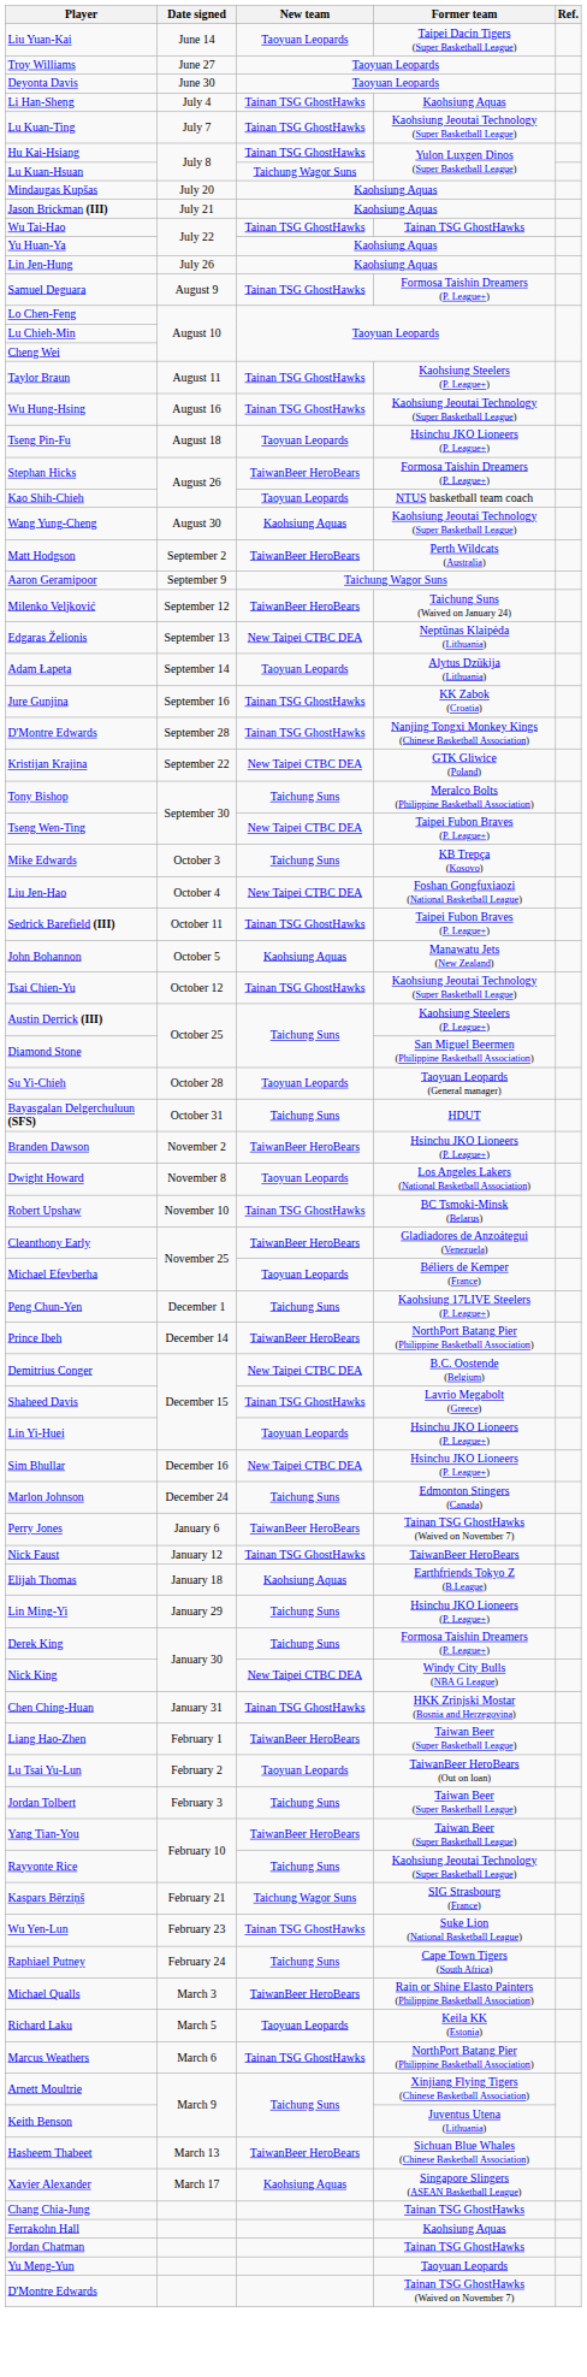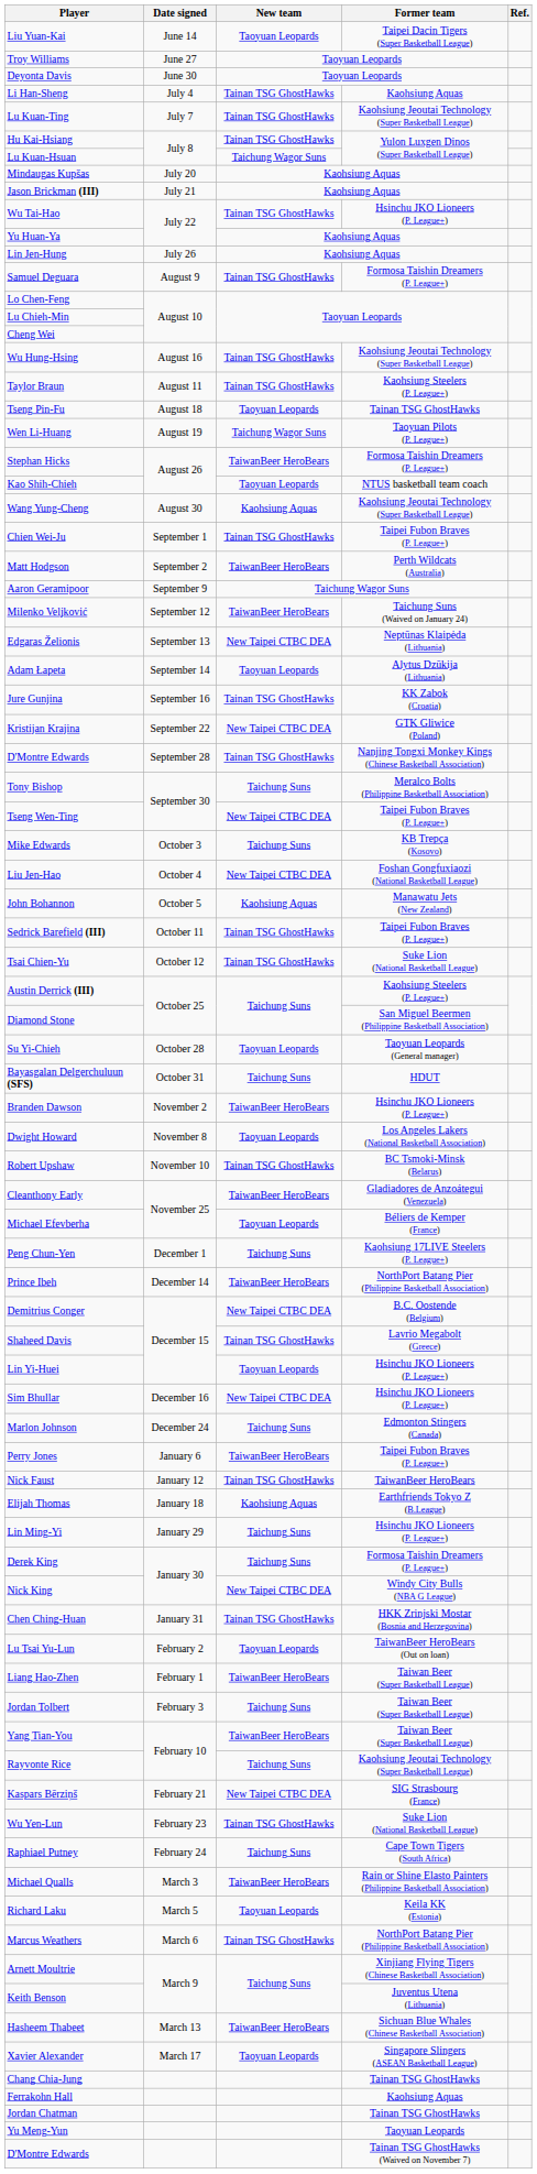 <table class="wikitable sortable">
 <tr>
 <th align="left" style="width:200px">Player</th>
 <th align="center" style="width:100px">Date signed</th>
 <th align="center" style="width:180px">New team</th>
 <th align="center" style="width:240px">Former team</th>
 <th class="unsortable" align="center">Ref.</th>
 </tr>
 <tr>
 <td align="left"><a href='#'>Liu Yuan-Kai</a></td>
 <td align="center">June 14</td>
 <td align="center"><a href='#'>Taoyuan Leopards</a></td>
 <td align="center"><a href='#'>Taipei Dacin Tigers</a><br><small>(<a href='#'>Super Basketball League</a>)</small></td>
 <td align="center"></td>
 </tr>
 <tr>
 <td align="left"><a href='#'>Troy Williams</a></td>
 <td align="center">June 27</td>
 <td colspan=2 align="center"><a href='#'>Taoyuan Leopards</a></td>
 <td align="center"></td>
 </tr>
 <tr>
 <td align="left"><a href='#'>Deyonta Davis</a></td>
 <td align="center">June 30</td>
 <td colspan=2 align="center"><a href='#'>Taoyuan Leopards</a></td>
 <td align="center"></td>
 </tr>
 <tr>
 <td align="left"><a href='#'>Li Han-Sheng</a></td>
 <td align="center">July 4</td>
 <td align="center"><a href='#'>Tainan TSG GhostHawks</a></td>
 <td align="center"><a href='#'>Kaohsiung Aquas</a></td>
 <td align="center"></td>
 </tr>
 <tr>
 <td align="left"><a href='#'>Lu Kuan-Ting</a></td>
 <td align="center">July 7</td>
 <td align="center"><a href='#'>Tainan TSG GhostHawks</a></td>
 <td align="center"><a href='#'>Kaohsiung Jeoutai Technology</a><br><small>(<a href='#'>Super Basketball League</a>)</small></td>
 <td align="center"></td>
 </tr>
 <tr>
 <td align="left"><a href='#'>Hu Kai-Hsiang</a></td>
 <td rowspan=2 align="center">July 8</td>
 <td align="center"><a href='#'>Tainan TSG GhostHawks</a></td>
 <td rowspan=2 align="center"><a href='#'>Yulon Luxgen Dinos</a><br><small>(<a href='#'>Super Basketball League</a>)</small></td>
 <td align="center"></td>
 </tr>
 <tr>
 <td align="left"><a href='#'>Lu Kuan-Hsuan</a></td>
 <td align="center"><a href='#'>Taichung Wagor Suns</a></td>
 <td align="center"></td>
 </tr>
 <tr>
 <td align="left"><a href='#'>Mindaugas Kupšas</a></td>
 <td align="center">July 20</td>
 <td colspan=2 align="center"><a href='#'>Kaohsiung Aquas</a></td>
 <td align="center"></td>
 </tr>
 <tr>
 <td align="left"><a href='#'>Jason Brickman</a> <strong>(III)</strong></td>
 <td align="center">July 21</td>
 <td colspan=2 align="center"><a href='#'>Kaohsiung Aquas</a></td>
 <td align="center"></td>
 </tr>
 <tr>
 <td align="left"><a href='#'>Wu Tai-Hao</a></td>
 <td rowspan=2 align="center">July 22</td>
 <td align="center"><a href='#'>Tainan TSG GhostHawks</a></td>
-<td align="center"><a href='#'>Tainan TSG GhostHawks</a></td>
+<td align="center"><a href='#'>Hsinchu JKO Lioneers</a><br><small>(<a href='#'>P. League+</a>)</small></td>
 <td align="center"></td>
 </tr>
 <tr>
 <td align="left"><a href='#'>Yu Huan-Ya</a></td>
 <td colspan=2 align="center"><a href='#'>Kaohsiung Aquas</a></td>
 <td align="center"></td>
 </tr>
 <tr>
 <td align="left"><a href='#'>Lin Jen-Hung</a></td>
 <td align="center">July 26</td>
 <td colspan=2 align="center"><a href='#'>Kaohsiung Aquas</a></td>
 <td align="center"></td>
 </tr>
 <tr>
 <td align="left"><a href='#'>Samuel Deguara</a></td>
 <td align="center">August 9</td>
 <td align="center"><a href='#'>Tainan TSG GhostHawks</a></td>
 <td align="center"><a href='#'>Formosa Taishin Dreamers</a><br><small>(<a href='#'>P. League+</a>)</small></td>
 <td align="center"></td>
 </tr>
 <tr>
 <td align="left"><a href='#'>Lo Chen-Feng</a></td>
 <td rowspan=3 align="center">August 10</td>
 <td rowspan=3 colspan=2 align="center"><a href='#'>Taoyuan Leopards</a></td>
 <td rowspan=3 align="center"></td>
 </tr>
 <tr>
 <td align="left"><a href='#'>Lu Chieh-Min</a></td>
 </tr>
 <tr>
 <td align="left"><a href='#'>Cheng Wei</a></td>
 </tr>
 <tr>
+<td align="left"><a href='#'>Wu Hung-Hsing</a></td>
+<td align="center">August 16</td>
+<td align="center"><a href='#'>Tainan TSG GhostHawks</a></td>
+<td align="center"><a href='#'>Kaohsiung Jeoutai Technology</a><br><small>(<a href='#'>Super Basketball League</a>)</small></td>
+<td align="center"></td>
+</tr>
+<tr>
 <td align="left"><a href='#'>Taylor Braun</a></td>
 <td align="center">August 11</td>
 <td align="center"><a href='#'>Tainan TSG GhostHawks</a></td>
 <td align="center"><a href='#'>Kaohsiung Steelers</a><br><small>(<a href='#'>P. League+</a>)</small></td>
 <td align="center"></td>
 </tr>
 <tr>
-<td align="left"><a href='#'>Wu Hung-Hsing</a></td>
-<td align="center">August 16</td>
+<td align="left"><a href='#'>Tseng Pin-Fu</a></td>
+<td align="center">August 18</td>
+<td align="center"><a href='#'>Taoyuan Leopards</a></td>
 <td align="center"><a href='#'>Tainan TSG GhostHawks</a></td>
-<td align="center"><a href='#'>Kaohsiung Jeoutai Technology</a><br><small>(<a href='#'>Super Basketball League</a>)</small></td>
 <td align="center"></td>
 </tr>
 <tr>
-<td align="left"><a href='#'>Tseng Pin-Fu</a></td>
-<td align="center">August 18</td>
-<td align="center"><a href='#'>Taoyuan Leopards</a></td>
-<td align="center"><a href='#'>Hsinchu JKO Lioneers</a><br><small>(<a href='#'>P. League+</a>)</small></td>
+<td align="left"><a href='#'>Wen Li-Huang</a></td>
+<td align="center">August 19</td>
+<td align="center"><a href='#'>Taichung Wagor Suns</a></td>
+<td align="center"><a href='#'>Taoyuan Pilots</a><br><small>(<a href='#'>P. League+</a>)</small></td>
 <td align="center"></td>
 </tr>
 <tr>
 <td align="left"><a href='#'>Stephan Hicks</a></td>
 <td rowspan=2 align="center">August 26</td>
 <td align="center"><a href='#'>TaiwanBeer HeroBears</a></td>
 <td align="center"><a href='#'>Formosa Taishin Dreamers</a><br><small>(<a href='#'>P. League+</a>)</small></td>
 <td align="center"></td>
 </tr>
 <tr>
 <td align="left"><a href='#'>Kao Shih-Chieh</a></td>
 <td align="center"><a href='#'>Taoyuan Leopards</a></td>
 <td align="center"><a href='#'>NTUS</a> basketball team coach</td>
 <td align="center"></td>
 </tr>
 <tr>
 <td align="left"><a href='#'>Wang Yung-Cheng</a></td>
 <td align="center">August 30</td>
 <td align="center"><a href='#'>Kaohsiung Aquas</a></td>
 <td align="center"><a href='#'>Kaohsiung Jeoutai Technology</a><br><small>(<a href='#'>Super Basketball League</a>)</small></td>
+<td align="center"></td>
+</tr>
+<tr>
+<td align="left"><a href='#'>Chien Wei-Ju</a></td>
+<td align="center">September 1</td>
+<td align="center"><a href='#'>Tainan TSG GhostHawks</a></td>
+<td align="center"><a href='#'>Taipei Fubon Braves</a><br><small>(<a href='#'>P. League+</a>)</small></td>
 <td align="center"></td>
 </tr>
 <tr>
 <td align="left"><a href='#'>Matt Hodgson</a></td>
 <td align="center">September 2</td>
 <td align="center"><a href='#'>TaiwanBeer HeroBears</a></td>
 <td align="center"><a href='#'>Perth Wildcats</a><br><small>(<a href='#'>Australia</a>)</small></td>
 <td align="center"></td>
 </tr>
 <tr>
 <td align="left"><a href='#'>Aaron Geramipoor</a></td>
 <td align="center">September 9</td>
 <td colspan=2 align="center"><a href='#'>Taichung Wagor Suns</a></td>
 <td align="center"></td>
 </tr>
 <tr>
 <td align="left"><a href='#'>Milenko Veljković</a></td>
 <td align="center">September 12</td>
 <td align="center"><a href='#'>TaiwanBeer HeroBears</a></td>
 <td align="center"><a href='#'>Taichung Suns</a><br><small>(Waived on January 24)</small></td>
 <td align="center"></td>
 </tr>
 <tr>
 <td align="left"><a href='#'>Edgaras Želionis</a></td>
 <td align="center">September 13</td>
 <td align="center"><a href='#'>New Taipei CTBC DEA</a></td>
 <td align="center"><a href='#'>Neptūnas Klaipėda</a><br><small>(<a href='#'>Lithuania</a>)</small></td>
 <td align="center"></td>
 </tr>
 <tr>
 <td align="left"><a href='#'>Adam Łapeta</a></td>
 <td align="center">September 14</td>
 <td align="center"><a href='#'>Taoyuan Leopards</a></td>
 <td align="center"><a href='#'>Alytus Dzūkija</a><br><small>(<a href='#'>Lithuania</a>)</small></td>
 <td align="center"></td>
 </tr>
 <tr>
 <td align="left"><a href='#'>Jure Gunjina</a></td>
 <td align="center">September 16</td>
 <td align="center"><a href='#'>Tainan TSG GhostHawks</a></td>
 <td align="center"><a href='#'>KK Zabok</a><br><small>(<a href='#'>Croatia</a>)</small></td>
 <td align="center"></td>
 </tr>
 <tr>
+<td align="left"><a href='#'>Kristijan Krajina</a></td>
+<td align="center">September 22</td>
+<td align="center"><a href='#'>New Taipei CTBC DEA</a></td>
+<td align="center"><a href='#'>GTK Gliwice</a><br><small>(<a href='#'>Poland</a>)</small></td>
+<td align="center"></td>
+</tr>
+<tr>
 <td align="left"><a href='#'>D'Montre Edwards</a></td>
 <td align="center">September 28</td>
 <td align="center"><a href='#'>Tainan TSG GhostHawks</a></td>
 <td align="center"><a href='#'>Nanjing Tongxi Monkey Kings</a><br><small>(<a href='#'>Chinese Basketball Association</a>)</small></td>
-<td align="center"></td>
-</tr>
-<tr>
-<td align="left"><a href='#'>Kristijan Krajina</a></td>
-<td align="center">September 22</td>
-<td align="center"><a href='#'>New Taipei CTBC DEA</a></td>
-<td align="center"><a href='#'>GTK Gliwice</a><br><small>(<a href='#'>Poland</a>)</small></td>
 <td align="center"></td>
 </tr>
 <tr>
 <td align="left"><a href='#'>Tony Bishop</a></td>
 <td rowspan=2 align="center">September 30</td>
 <td align="center"><a href='#'>Taichung Suns</a></td>
 <td align="center"><a href='#'>Meralco Bolts</a><br><small>(<a href='#'>Philippine Basketball Association</a>)</small></td>
 <td align="center"></td>
 </tr>
 <tr>
 <td align="left"><a href='#'>Tseng Wen-Ting</a></td>
 <td align="center"><a href='#'>New Taipei CTBC DEA</a></td>
 <td align="center"><a href='#'>Taipei Fubon Braves</a><br><small>(<a href='#'>P. League+</a>)</small></td>
 <td align="center"></td>
 </tr>
 <tr>
 <td align="left"><a href='#'>Mike Edwards</a></td>
 <td align="center">October 3</td>
 <td align="center"><a href='#'>Taichung Suns</a></td>
 <td align="center"><a href='#'>KB Trepça</a><br><small>(<a href='#'>Kosovo</a>)</small></td>
 <td align="center"></td>
 </tr>
 <tr>
 <td align="left"><a href='#'>Liu Jen-Hao</a></td>
 <td align="center">October 4</td>
 <td align="center"><a href='#'>New Taipei CTBC DEA</a></td>
 <td align="center"><a href='#'>Foshan Gongfuxiaozi</a><br><small>(<a href='#'>National Basketball League</a>)</small></td>
 <td align="center"></td>
 </tr>
 <tr>
+<td align="left"><a href='#'>John Bohannon</a></td>
+<td align="center">October 5</td>
+<td align="center"><a href='#'>Kaohsiung Aquas</a></td>
+<td align="center"><a href='#'>Manawatu Jets</a><br><small>(<a href='#'>New Zealand</a>)</small></td>
+<td align="center"></td>
+</tr>
+<tr>
 <td align="left"><a href='#'>Sedrick Barefield</a> <strong>(III)</strong></td>
 <td align="center">October 11</td>
 <td align="center"><a href='#'>Tainan TSG GhostHawks</a></td>
 <td align="center"><a href='#'>Taipei Fubon Braves</a><br><small>(<a href='#'>P. League+</a>)</small></td>
 <td align="center"></td>
 </tr>
 <tr>
-<td align="left"><a href='#'>John Bohannon</a></td>
-<td align="center">October 5</td>
-<td align="center"><a href='#'>Kaohsiung Aquas</a></td>
-<td align="center"><a href='#'>Manawatu Jets</a><br><small>(<a href='#'>New Zealand</a>)</small></td>
-<td align="center"></td>
-</tr>
-<tr>
 <td align="left"><a href='#'>Tsai Chien-Yu</a></td>
 <td align="center">October 12</td>
 <td align="center"><a href='#'>Tainan TSG GhostHawks</a></td>
-<td align="center"><a href='#'>Kaohsiung Jeoutai Technology</a><br><small>(<a href='#'>Super Basketball League</a>)</small></td>
+<td align="center"><a href='#'>Suke Lion</a><br><small>(<a href='#'>National Basketball League</a>)</small></td>
 <td align="center"></td>
 </tr>
 <tr>
 <td align="left"><a href='#'>Austin Derrick</a> <strong>(III)</strong></td>
 <td rowspan=2 align="center">October 25</td>
 <td rowspan=2 align="center"><a href='#'>Taichung Suns</a></td>
 <td align="center"><a href='#'>Kaohsiung Steelers</a><br><small>(<a href='#'>P. League+</a>)</small></td>
 <td rowspan=2 align="center"></td>
 </tr>
 <tr>
 <td align="left"><a href='#'>Diamond Stone</a></td>
 <td align="center"><a href='#'>San Miguel Beermen</a><br><small>(<a href='#'>Philippine Basketball Association</a>)</small></td>
 </tr>
 <tr>
 <td align="left"><a href='#'>Su Yi-Chieh</a></td>
 <td align="center">October 28</td>
 <td align="center"><a href='#'>Taoyuan Leopards</a></td>
 <td align="center"><a href='#'>Taoyuan Leopards</a><br><small>(General manager)</small></td>
 <td align="center"></td>
 </tr>
 <tr>
 <td align="left"><a href='#'>Bayasgalan Delgerchuluun</a> <strong>(SFS)</strong></td>
 <td align="center">October 31</td>
 <td align="center"><a href='#'>Taichung Suns</a></td>
 <td align="center"><a href='#'>HDUT</a></td>
 <td align="center"></td>
 </tr>
 <tr>
 <td align="left"><a href='#'>Branden Dawson</a></td>
 <td align="center">November 2</td>
 <td align="center"><a href='#'>TaiwanBeer HeroBears</a></td>
 <td align="center"><a href='#'>Hsinchu JKO Lioneers</a><br><small>(<a href='#'>P. League+</a>)</small></td>
 <td align="center"></td>
 </tr>
 <tr>
 <td align="left"><a href='#'>Dwight Howard</a></td>
 <td align="center">November 8</td>
 <td align="center"><a href='#'>Taoyuan Leopards</a></td>
 <td align="center"><a href='#'>Los Angeles Lakers</a><br><small>(<a href='#'>National Basketball Association</a>)</small></td>
 <td align="center"></td>
 </tr>
 <tr>
 <td align="left"><a href='#'>Robert Upshaw</a></td>
 <td align="center">November 10</td>
 <td align="center"><a href='#'>Tainan TSG GhostHawks</a></td>
 <td align="center"><a href='#'>BC Tsmoki-Minsk</a><br><small>(<a href='#'>Belarus</a>)</small></td>
 <td align="center"></td>
 </tr>
 <tr>
 <td align="left"><a href='#'>Cleanthony Early</a></td>
 <td rowspan=2 align="center">November 25</td>
 <td align="center"><a href='#'>TaiwanBeer HeroBears</a></td>
 <td align="center"><a href='#'>Gladiadores de Anzoátegui</a><br><small>(<a href='#'>Venezuela</a>)</small></td>
 <td align="center"></td>
 </tr>
 <tr>
 <td align="left"><a href='#'>Michael Efevberha</a></td>
 <td align="center"><a href='#'>Taoyuan Leopards</a></td>
 <td align="center"><a href='#'>Béliers de Kemper</a><br><small>(<a href='#'>France</a>)</small></td>
 <td align="center"></td>
 </tr>
 <tr>
 <td align="left"><a href='#'>Peng Chun-Yen</a></td>
 <td align="center">December 1</td>
 <td align="center"><a href='#'>Taichung Suns</a></td>
 <td align="center"><a href='#'>Kaohsiung 17LIVE Steelers</a><br><small>(<a href='#'>P. League+</a>)</small></td>
 <td align="center"></td>
 </tr>
 <tr>
 <td align="left"><a href='#'>Prince Ibeh</a></td>
 <td align="center">December 14</td>
 <td align="center"><a href='#'>TaiwanBeer HeroBears</a></td>
 <td align="center"><a href='#'>NorthPort Batang Pier</a><br><small>(<a href='#'>Philippine Basketball Association</a>)</small></td>
 <td align="center"></td>
 </tr>
 <tr>
 <td align="left"><a href='#'>Demitrius Conger</a></td>
 <td rowspan=3 align="center">December 15</td>
 <td align="center"><a href='#'>New Taipei CTBC DEA</a></td>
 <td align="center"><a href='#'>B.C. Oostende</a><br><small>(<a href='#'>Belgium</a>)</small></td>
 <td align="center"></td>
 </tr>
 <tr>
 <td align="left"><a href='#'>Shaheed Davis</a></td>
 <td align="center"><a href='#'>Tainan TSG GhostHawks</a></td>
 <td align="center"><a href='#'>Lavrio Megabolt</a><br><small>(<a href='#'>Greece</a>)</small></td>
 <td align="center"></td>
 </tr>
 <tr>
 <td align="left"><a href='#'>Lin Yi-Huei</a></td>
 <td align="center"><a href='#'>Taoyuan Leopards</a></td>
 <td align="center"><a href='#'>Hsinchu JKO Lioneers</a><br><small>(<a href='#'>P. League+</a>)</small></td>
 <td align="center"></td>
 </tr>
 <tr>
 <td align="left"><a href='#'>Sim Bhullar</a></td>
 <td align="center">December 16</td>
 <td align="center"><a href='#'>New Taipei CTBC DEA</a></td>
 <td align="center"><a href='#'>Hsinchu JKO Lioneers</a><br><small>(<a href='#'>P. League+</a>)</small></td>
 <td align="center"></td>
 </tr>
 <tr>
 <td align="left"><a href='#'>Marlon Johnson</a></td>
 <td align="center">December 24</td>
 <td align="center"><a href='#'>Taichung Suns</a></td>
 <td align="center"><a href='#'>Edmonton Stingers</a><br><small>(<a href='#'>Canada</a>)</small></td>
 <td align="center"></td>
 </tr>
 <tr>
 <td align="left"><a href='#'>Perry Jones</a></td>
 <td align="center">January 6</td>
 <td align="center"><a href='#'>TaiwanBeer HeroBears</a></td>
-<td align="center"><a href='#'>Tainan TSG GhostHawks</a><br><small>(Waived on November 7)</small></td>
+<td align="center"><a href='#'>Taipei Fubon Braves</a><br><small>(<a href='#'>P. League+</a>)</small></td>
 <td align="center"></td>
 </tr>
 <tr>
 <td align="left"><a href='#'>Nick Faust</a></td>
 <td align="center">January 12</td>
 <td align="center"><a href='#'>Tainan TSG GhostHawks</a></td>
 <td align="center"><a href='#'>TaiwanBeer HeroBears</a></td>
 <td align="center"></td>
 </tr>
 <tr>
 <td align="left"><a href='#'>Elijah Thomas</a></td>
 <td align="center">January 18</td>
 <td align="center"><a href='#'>Kaohsiung Aquas</a></td>
 <td align="center"><a href='#'>Earthfriends Tokyo Z</a><br><small>(<a href='#'>B.League</a>)</small></td>
 <td align="center"></td>
 </tr>
 <tr>
 <td align="left"><a href='#'>Lin Ming-Yi</a></td>
 <td align="center">January 29</td>
 <td align="center"><a href='#'>Taichung Suns</a></td>
 <td align="center"><a href='#'>Hsinchu JKO Lioneers</a><br><small>(<a href='#'>P. League+</a>)</small></td>
 <td align="center"></td>
 </tr>
 <tr>
 <td align="left"><a href='#'>Derek King</a></td>
 <td rowspan=2 align="center">January 30</td>
 <td align="center"><a href='#'>Taichung Suns</a></td>
 <td align="center"><a href='#'>Formosa Taishin Dreamers</a><br><small>(<a href='#'>P. League+</a>)</small></td>
 <td align="center"></td>
 </tr>
 <tr>
 <td align="left"><a href='#'>Nick King</a></td>
 <td align="center"><a href='#'>New Taipei CTBC DEA</a></td>
 <td align="center"><a href='#'>Windy City Bulls</a><br><small>(<a href='#'>NBA G League</a>)</small></td>
 <td align="center"></td>
 </tr>
 <tr>
 <td align="left"><a href='#'>Chen Ching-Huan</a></td>
 <td align="center">January 31</td>
 <td align="center"><a href='#'>Tainan TSG GhostHawks</a></td>
 <td align="center"><a href='#'>HKK Zrinjski Mostar</a><br><small>(<a href='#'>Bosnia and Herzegovina</a>)</small></td>
 <td align="center"></td>
 </tr>
 <tr>
+<td align="left"><a href='#'>Lu Tsai Yu-Lun</a></td>
+<td align="center">February 2</td>
+<td align="center"><a href='#'>Taoyuan Leopards</a></td>
+<td align="center"><a href='#'>TaiwanBeer HeroBears</a><br><small>(Out on loan)</small></td>
+<td align="center"></td>
+</tr>
+<tr>
 <td align="left"><a href='#'>Liang Hao-Zhen</a></td>
 <td align="center">February 1</td>
 <td align="center"><a href='#'>TaiwanBeer HeroBears</a></td>
 <td align="center"><a href='#'>Taiwan Beer</a><br><small>(<a href='#'>Super Basketball League</a>)</small></td>
-<td align="center"></td>
-</tr>
-<tr>
-<td align="left"><a href='#'>Lu Tsai Yu-Lun</a></td>
-<td align="center">February 2</td>
-<td align="center"><a href='#'>Taoyuan Leopards</a></td>
-<td align="center"><a href='#'>TaiwanBeer HeroBears</a><br><small>(Out on loan)</small></td>
 <td align="center"></td>
 </tr>
 <tr>
 <td align="left"><a href='#'>Jordan Tolbert</a></td>
 <td align="center">February 3</td>
 <td align="center"><a href='#'>Taichung Suns</a></td>
 <td align="center"><a href='#'>Taiwan Beer</a><br><small>(<a href='#'>Super Basketball League</a>)</small></td>
 <td align="center"></td>
 </tr>
 <tr>
 <td align="left"><a href='#'>Yang Tian-You</a></td>
 <td rowspan=2 align="center">February 10</td>
 <td align="center"><a href='#'>TaiwanBeer HeroBears</a></td>
 <td align="center"><a href='#'>Taiwan Beer</a><br><small>(<a href='#'>Super Basketball League</a>)</small></td>
 <td align="center"></td>
 </tr>
 <tr>
 <td align="left"><a href='#'>Rayvonte Rice</a></td>
 <td align="center"><a href='#'>Taichung Suns</a></td>
 <td align="center"><a href='#'>Kaohsiung Jeoutai Technology</a><br><small>(<a href='#'>Super Basketball League</a>)</small></td>
 <td align="center"></td>
 </tr>
 <tr>
 <td align="left"><a href='#'>Kaspars Bērziņš</a></td>
 <td align="center">February 21</td>
-<td align="center"><a href='#'>Taichung Wagor Suns</a></td>
+<td align="center"><a href='#'>New Taipei CTBC DEA</a></td>
 <td align="center"><a href='#'>SIG Strasbourg</a><br><small>(<a href='#'>France</a>)</small></td>
 <td align="center"></td>
 </tr>
 <tr>
 <td align="left"><a href='#'>Wu Yen-Lun</a></td>
 <td align="center">February 23</td>
 <td align="center"><a href='#'>Tainan TSG GhostHawks</a></td>
 <td align="center"><a href='#'>Suke Lion</a><br><small>(<a href='#'>National Basketball League</a>)</small></td>
 <td align="center"></td>
 </tr>
 <tr>
 <td align="left"><a href='#'>Raphiael Putney</a></td>
 <td align="center">February 24</td>
 <td align="center"><a href='#'>Taichung Suns</a></td>
 <td align="center"><a href='#'>Cape Town Tigers</a><br><small>(<a href='#'>South Africa</a>)</small></td>
 <td align="center"></td>
 </tr>
 <tr>
 <td align="left"><a href='#'>Michael Qualls</a></td>
 <td align="center">March 3</td>
 <td align="center"><a href='#'>TaiwanBeer HeroBears</a></td>
 <td align="center"><a href='#'>Rain or Shine Elasto Painters</a><br><small>(<a href='#'>Philippine Basketball Association</a>)</small></td>
 <td align="center"></td>
 </tr>
 <tr>
 <td align="left"><a href='#'>Richard Laku</a></td>
 <td align="center">March 5</td>
 <td align="center"><a href='#'>Taoyuan Leopards</a></td>
 <td align="center"><a href='#'>Keila KK</a><br><small>(<a href='#'>Estonia</a>)</small></td>
 <td align="center"></td>
 </tr>
 <tr>
 <td align="left"><a href='#'>Marcus Weathers</a></td>
 <td align="center">March 6</td>
 <td align="center"><a href='#'>Tainan TSG GhostHawks</a></td>
 <td align="center"><a href='#'>NorthPort Batang Pier</a><br><small>(<a href='#'>Philippine Basketball Association</a>)</small></td>
 <td align="center"></td>
 </tr>
 <tr>
 <td align="left"><a href='#'>Arnett Moultrie</a></td>
 <td rowspan=2 align="center">March 9</td>
 <td rowspan=2 align="center"><a href='#'>Taichung Suns</a></td>
 <td align="center"><a href='#'>Xinjiang Flying Tigers</a><br><small>(<a href='#'>Chinese Basketball Association</a>)</small></td>
 <td rowspan=2 align="center"></td>
 </tr>
 <tr>
 <td align="left"><a href='#'>Keith Benson</a></td>
 <td align="center"><a href='#'>Juventus Utena</a><br><small>(<a href='#'>Lithuania</a>)</small></td>
 </tr>
 <tr>
 <td align="left"><a href='#'>Hasheem Thabeet</a></td>
 <td align="center">March 13</td>
 <td align="center"><a href='#'>TaiwanBeer HeroBears</a></td>
 <td align="center"><a href='#'>Sichuan Blue Whales</a><br><small>(<a href='#'>Chinese Basketball Association</a>)</small></td>
 <td align="center"></td>
 </tr>
 <tr>
 <td align="left"><a href='#'>Xavier Alexander</a></td>
 <td align="center">March 17</td>
-<td align="center"><a href='#'>Kaohsiung Aquas</a></td>
+<td align="center"><a href='#'>Taoyuan Leopards</a></td>
 <td align="center"><a href='#'>Singapore Slingers</a><br><small>(<a href='#'>ASEAN Basketball League</a>)</small></td>
 <td align="center"></td>
 </tr>
 <tr>
 <td align="left"><a href='#'>Chang Chia-Jung</a></td>
 <td align="center"></td>
 <td align="center"></td>
 <td align="center"><a href='#'>Tainan TSG GhostHawks</a></td>
 <td align="center"></td>
 </tr>
 <tr>
 <td align="left"><a href='#'>Ferrakohn Hall</a></td>
 <td align="center"></td>
 <td align="center"></td>
 <td align="center"><a href='#'>Kaohsiung Aquas</a></td>
 <td align="center"></td>
 </tr>
 <tr>
 <td align="left"><a href='#'>Jordan Chatman</a></td>
 <td align="center"></td>
 <td align="center"></td>
 <td align="center"><a href='#'>Tainan TSG GhostHawks</a></td>
 <td align="center"></td>
 </tr>
 <tr>
 <td align="left"><a href='#'>Yu Meng-Yun</a></td>
 <td align="center"></td>
 <td align="center"></td>
 <td align="center"><a href='#'>Taoyuan Leopards</a></td>
 <td align="center"></td>
 </tr>
 <tr>
 <td align="left"><a href='#'>D'Montre Edwards</a></td>
 <td align="center"></td>
 <td align="center"></td>
 <td align="center"><a href='#'>Tainan TSG GhostHawks</a><br><small>(Waived on November 7)</small></td>
 <td align="center"></td>
 </tr>
 </table>
